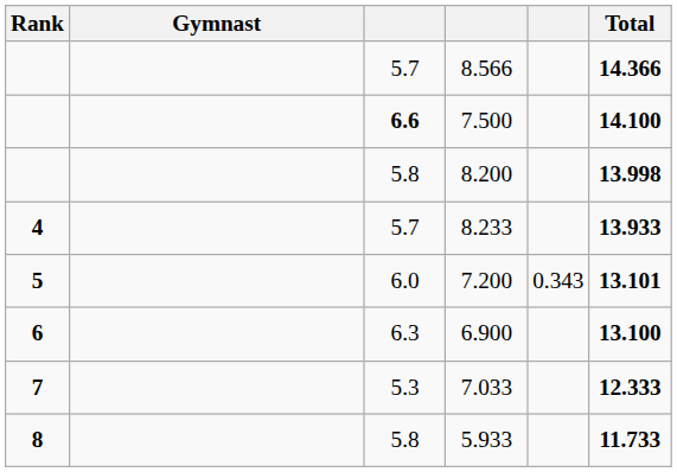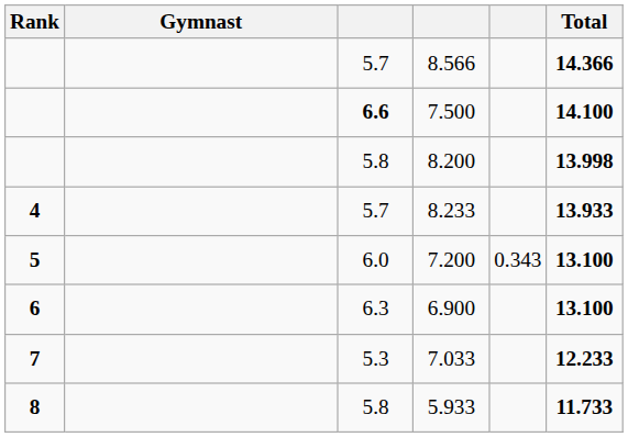 <table style="text-align:center;" class="wikitable sortable">
 <tr>
 <th scope="col" style="width:15px;">Rank</th>
 <th scope="col" style="width:200px;">Gymnast</th>
 <th scope="col" style="width:50px;"><small></small></th>
 <th scope="col" style="width:50px;"><small></small></th>
 <th scope="col" style="width:20px;"><small></small></th>
 <th scope="col" style="width:50px;">Total</th>
 </tr>
 <tr>
 <td scope="row" style="text-align:center"><strong></strong></td>
 <td style="height:30px; text-align:left;"></td>
 <td>5.7</td>
 <td>8.566</td>
 <td></td>
 <td><strong>14.366</strong></td>
 </tr>
 <tr>
 <td scope="row" style="text-align:center"><strong></strong></td>
 <td style="height:30px; text-align:left;"></td>
 <td><strong>6.6</strong></td>
 <td>7.500</td>
 <td></td>
 <td><strong>14.100</strong></td>
 </tr>
 <tr>
 <td scope="row" style="text-align:center"><strong></strong></td>
 <td style="height:30px; text-align:left;"></td>
 <td>5.8</td>
 <td>8.200</td>
 <td></td>
 <td><strong>13.998</strong></td>
 </tr>
 <tr>
 <td scope="row" style="text-align:center"><strong>4</strong></td>
 <td style="height:30px; text-align:left;"></td>
 <td>5.7</td>
 <td>8.233</td>
 <td></td>
 <td><strong>13.933</strong></td>
 </tr>
 <tr>
 <td scope="row" style="text-align:center"><strong>5</strong></td>
 <td style="height:30px; text-align:left;"></td>
 <td>6.0</td>
 <td>7.200</td>
 <td>0.343</td>
-<td><strong>13.101</strong></td>
+<td><strong>13.100</strong></td>
 </tr>
 <tr>
 <td scope="row" style="text-align:center"><strong>6</strong></td>
 <td style="height:30px; text-align:left;"></td>
 <td>6.3</td>
 <td>6.900</td>
 <td></td>
 <td><strong>13.100</strong></td>
 </tr>
 <tr>
 <td scope="row" style="text-align:center"><strong>7</strong></td>
 <td style="height:30px; text-align:left;"></td>
 <td>5.3</td>
 <td>7.033</td>
 <td></td>
-<td><strong>12.333</strong></td>
+<td><strong>12.233</strong></td>
 </tr>
 <tr>
 <td scope="row" style="text-align:center"><strong>8</strong></td>
 <td style="height:30px; text-align:left;"></td>
 <td>5.8</td>
 <td>5.933</td>
 <td></td>
 <td><strong>11.733</strong></td>
 </tr>
 </table>
